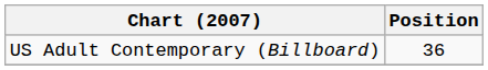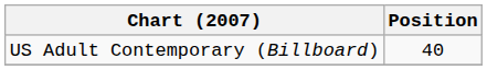 <table class="wikitable">
 <tr>
 <th>Chart (2007)</th>
 <th>Position</th>
 </tr>
 <tr>
 <td>US Adult Contemporary (<em>Billboard</em>)</td>
-<td style="text-align:center;">36</td>
+<td style="text-align:center;">40</td>
 </tr>
 <tr>
 </tr>
 </table>
